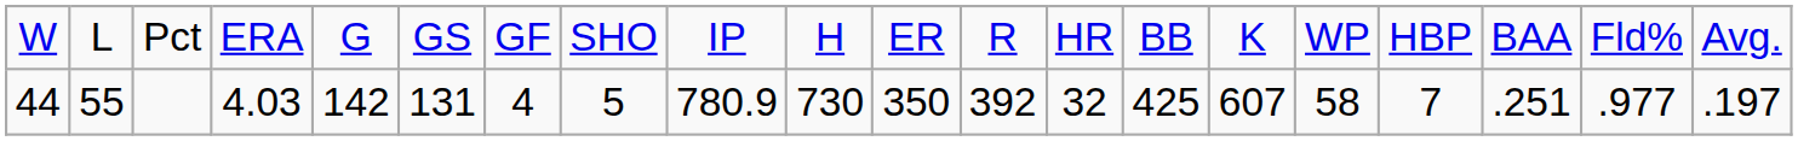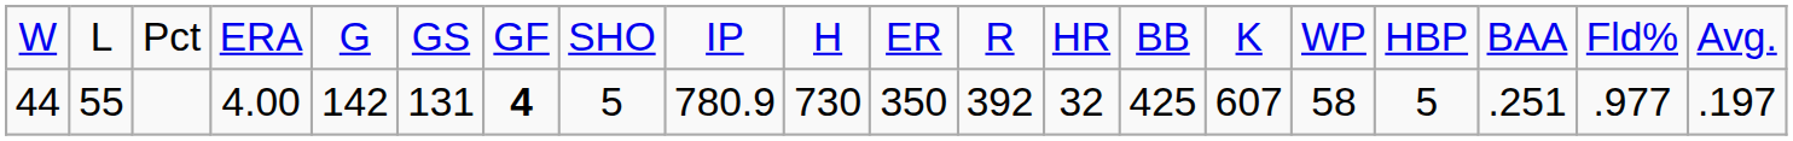 <table class=wikitable style="text-align:center">
 <tr>
 <td><a href='#'>W</a></td>
 <td>L</td>
 <td>Pct</td>
 <td><a href='#'>ERA</a></td>
 <td><a href='#'>G</a></td>
 <td><a href='#'>GS</a></td>
 <td><a href='#'>GF</a></td>
 <td><a href='#'>SHO</a></td>
 <td><a href='#'>IP</a></td>
 <td><a href='#'>H</a></td>
 <td><a href='#'>ER</a></td>
 <td><a href='#'>R</a></td>
 <td><a href='#'>HR</a></td>
 <td><a href='#'>BB</a></td>
 <td><a href='#'>K</a></td>
 <td><a href='#'>WP</a></td>
 <td><a href='#'>HBP</a></td>
 <td><a href='#'>BAA</a></td>
 <td><a href='#'>Fld%</a></td>
 <td><a href='#'>Avg.</a></td>
 </tr>
 <tr>
 <td>44</td>
 <td>55</td>
 <td></td>
-<td>4.03</td>
+<td>4.00</td>
 <td>142</td>
 <td>131</td>
-<td>4</td>
+<td><strong>4</strong></td>
 <td>5</td>
 <td>780.9</td>
 <td>730</td>
 <td>350</td>
 <td>392</td>
 <td>32</td>
 <td>425</td>
 <td>607</td>
 <td>58</td>
-<td>7</td>
+<td>5</td>
 <td>.251</td>
 <td>.977</td>
 <td>.197</td>
 </tr>
 </table>
